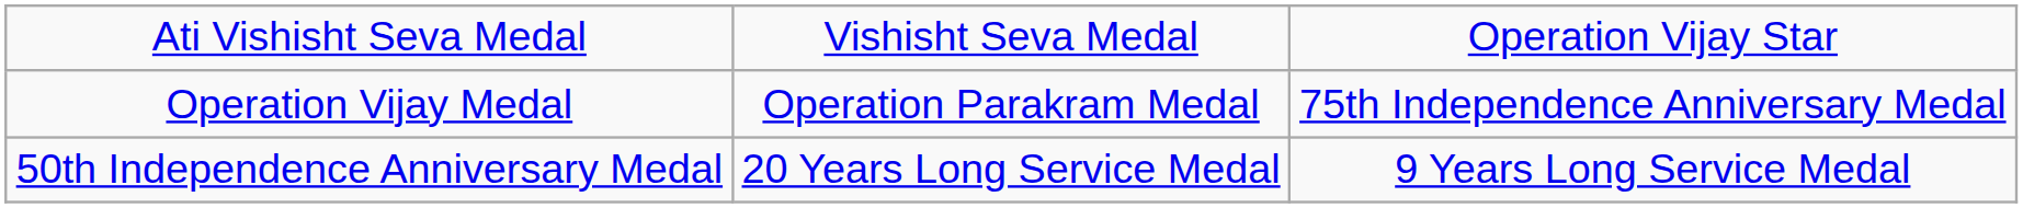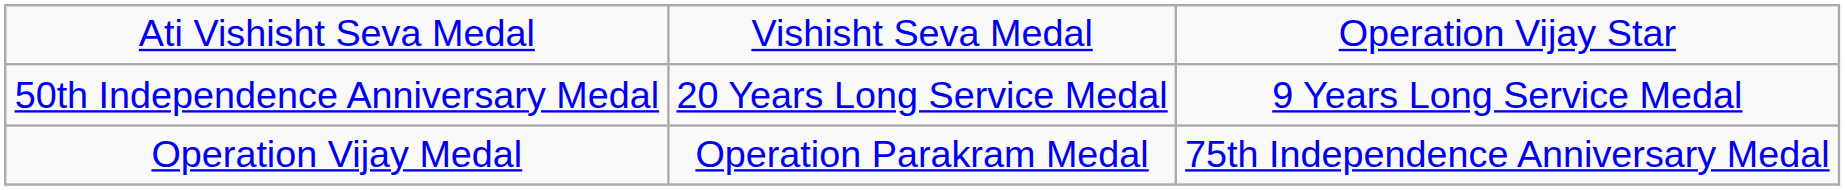 <table class="wikitable" style="margin:1em auto; text-align:center;">
 <tr>
 <td><a href='#'>Ati Vishisht Seva Medal</a></td>
 <td><a href='#'>Vishisht Seva Medal</a></td>
 <td><a href='#'>Operation Vijay Star</a></td>
 </tr>
 <tr>
+<td><a href='#'>50th Independence Anniversary Medal</a></td>
+<td><a href='#'>20 Years Long Service Medal</a></td>
+<td><a href='#'>9 Years Long Service Medal</a></td>
+</tr>
+<tr>
 <td><a href='#'>Operation Vijay Medal</a></td>
 <td><a href='#'>Operation Parakram Medal</a></td>
 <td><a href='#'>75th Independence Anniversary Medal</a></td>
 </tr>
-<tr>
-<td><a href='#'>50th Independence Anniversary Medal</a></td>
-<td><a href='#'>20 Years Long Service Medal</a></td>
-<td><a href='#'>9 Years Long Service Medal</a></td>
-</tr>
 </table>
